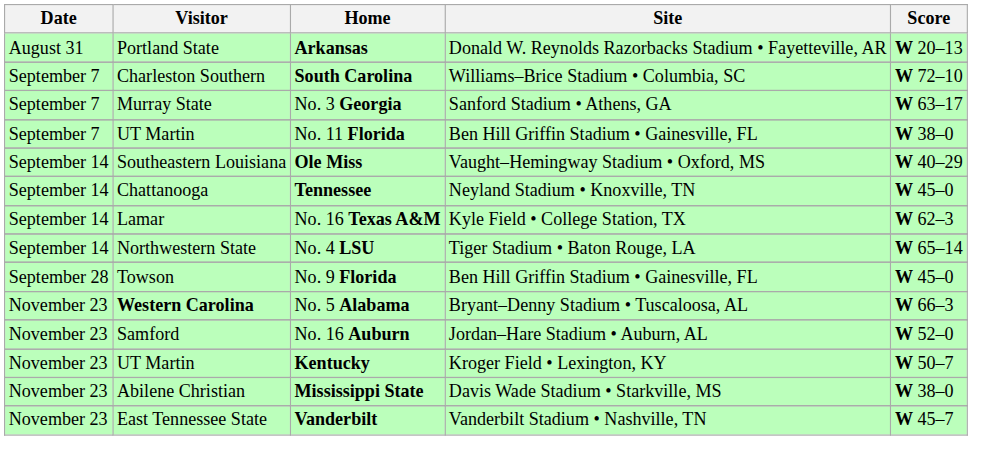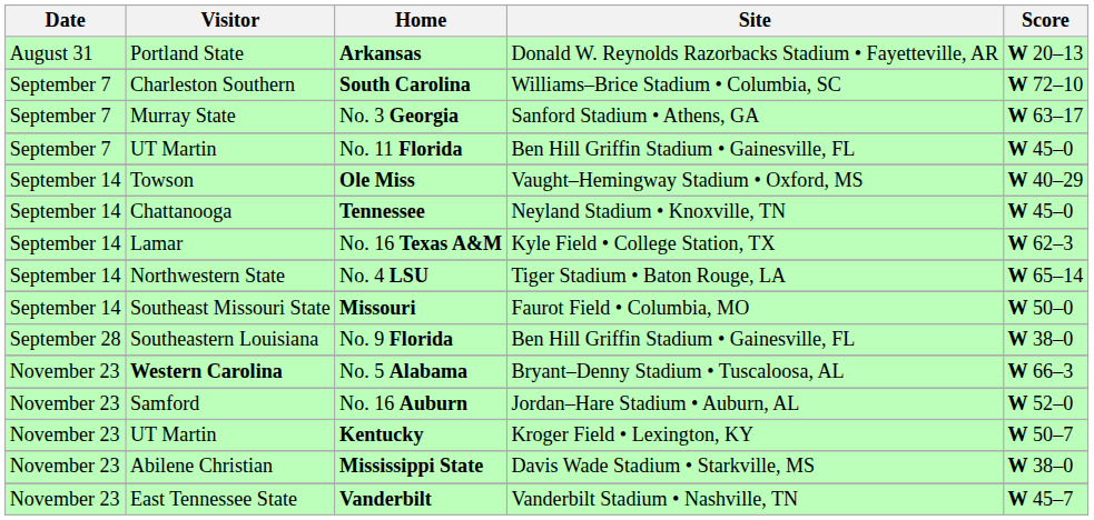 <table class="wikitable">
 <tr>
 <th>Date</th>
 <th>Visitor</th>
 <th>Home</th>
 <th>Site</th>
 <th>Score</th>
 </tr>
 <tr style="background:#bfb">
 <td>August 31</td>
 <td>Portland State</td>
 <td><strong>Arkansas</strong></td>
 <td>Donald W. Reynolds Razorbacks Stadium • Fayetteville, AR</td>
 <td><strong>W</strong> 20–13</td>
 </tr>
 <tr>
 </tr>
 <tr style="background:#bfb">
 <td>September 7</td>
 <td>Charleston Southern</td>
 <td><strong>South Carolina</strong></td>
 <td>Williams–Brice Stadium • Columbia, SC</td>
 <td><strong>W</strong> 72–10</td>
 </tr>
 <tr>
 </tr>
 <tr style="background:#bfb">
 <td>September 7</td>
 <td>Murray State</td>
 <td>No. 3 <strong>Georgia</strong></td>
 <td>Sanford Stadium • Athens, GA</td>
 <td><strong>W</strong> 63–17</td>
 </tr>
 <tr>
 </tr>
 <tr style="background:#bfb">
 <td>September 7</td>
 <td>UT Martin</td>
 <td>No. 11 <strong>Florida</strong></td>
 <td>Ben Hill Griffin Stadium • Gainesville, FL</td>
-<td><strong>W</strong> 38–0</td>
+<td><strong>W</strong> 45–0</td>
 </tr>
 <tr>
 </tr>
 <tr style="background:#bfb">
 <td>September 14</td>
-<td>Southeastern Louisiana</td>
+<td>Towson</td>
 <td><strong>Ole Miss</strong></td>
 <td>Vaught–Hemingway Stadium • Oxford, MS</td>
 <td><strong>W</strong> 40–29</td>
 </tr>
 <tr>
 </tr>
 <tr style="background:#bfb">
 <td>September 14</td>
 <td>Chattanooga</td>
 <td><strong>Tennessee</strong></td>
 <td>Neyland Stadium • Knoxville, TN</td>
 <td><strong>W</strong> 45–0</td>
 </tr>
 <tr>
 </tr>
 <tr style="background:#bfb">
 <td>September 14</td>
 <td>Lamar</td>
 <td>No. 16 <strong>Texas A&M</strong></td>
 <td>Kyle Field • College Station, TX</td>
 <td><strong>W</strong> 62–3</td>
 </tr>
 <tr>
 </tr>
 <tr style="background:#bfb">
 <td>September 14</td>
 <td>Northwestern State</td>
 <td>No. 4 <strong>LSU</strong></td>
 <td>Tiger Stadium • Baton Rouge, LA</td>
 <td><strong>W</strong> 65–14</td>
 </tr>
 <tr>
 </tr>
+<tr style="background:#bfb">
+<td>September 14</td>
+<td>Southeast Missouri State</td>
+<td><strong>Missouri</strong></td>
+<td>Faurot Field • Columbia, MO</td>
+<td><strong>W</strong> 50–0</td>
+</tr>
 <tr>
 </tr>
 <tr style="background:#bfb">
 <td>September 28</td>
-<td>Towson</td>
+<td>Southeastern Louisiana</td>
 <td>No. 9 <strong>Florida</strong></td>
 <td>Ben Hill Griffin Stadium • Gainesville, FL</td>
-<td><strong>W</strong> 45–0</td>
+<td><strong>W</strong> 38–0</td>
 </tr>
 <tr>
 </tr>
 <tr style="background:#bfb">
 <td>November 23</td>
 <td><strong>Western Carolina</strong></td>
 <td>No. 5 <strong>Alabama</strong></td>
 <td>Bryant–Denny Stadium • Tuscaloosa, AL</td>
 <td><strong>W</strong> 66–3</td>
 </tr>
 <tr>
 </tr>
 <tr style="background:#bfb">
 <td>November 23</td>
 <td>Samford</td>
 <td>No. 16 <strong>Auburn</strong></td>
 <td>Jordan–Hare Stadium • Auburn, AL</td>
 <td><strong>W</strong> 52–0</td>
 </tr>
 <tr>
 </tr>
 <tr style="background:#bfb">
 <td>November 23</td>
 <td>UT Martin</td>
 <td><strong>Kentucky</strong></td>
 <td>Kroger Field • Lexington, KY</td>
 <td><strong>W</strong> 50–7</td>
 </tr>
 <tr>
 </tr>
 <tr style="background:#bfb">
 <td>November 23</td>
 <td>Abilene Christian</td>
 <td><strong>Mississippi State</strong></td>
 <td>Davis Wade Stadium • Starkville, MS</td>
 <td><strong>W</strong> 38–0</td>
 </tr>
 <tr>
 </tr>
 <tr style="background:#bfb">
 <td>November 23</td>
 <td>East Tennessee State</td>
 <td><strong>Vanderbilt</strong></td>
 <td>Vanderbilt Stadium • Nashville, TN</td>
 <td><strong>W</strong> 45–7</td>
 </tr>
 </table>
